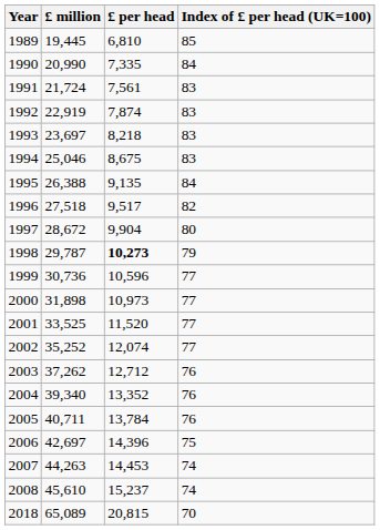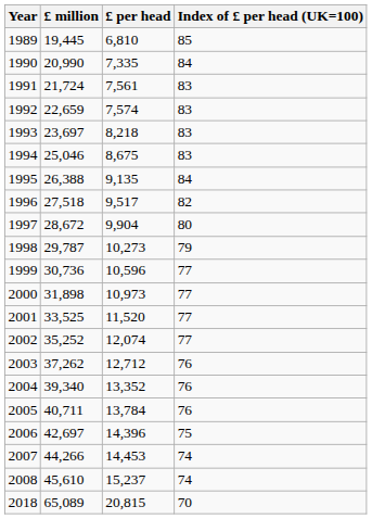 <table class="wikitable">
 <tr>
 <th>Year</th>
 <th>£ million</th>
 <th>£ per head</th>
 <th>Index of £ per head (UK=100)</th>
 </tr>
 <tr>
 <td>1989</td>
 <td>19,445</td>
 <td>6,810</td>
 <td>85</td>
 </tr>
 <tr>
 <td>1990</td>
 <td>20,990</td>
 <td>7,335</td>
 <td>84</td>
 </tr>
 <tr>
 <td>1991</td>
 <td>21,724</td>
 <td>7,561</td>
 <td>83</td>
 </tr>
 <tr>
 <td>1992</td>
-<td>22,919</td>
-<td>7,874</td>
+<td>22,659</td>
+<td>7,574</td>
 <td>83</td>
 </tr>
 <tr>
 <td>1993</td>
 <td>23,697</td>
 <td>8,218</td>
 <td>83</td>
 </tr>
 <tr>
 <td>1994</td>
 <td>25,046</td>
 <td>8,675</td>
 <td>83</td>
 </tr>
 <tr>
 <td>1995</td>
 <td>26,388</td>
 <td>9,135</td>
 <td>84</td>
 </tr>
 <tr>
 <td>1996</td>
 <td>27,518</td>
 <td>9,517</td>
 <td>82</td>
 </tr>
 <tr>
 <td>1997</td>
 <td>28,672</td>
 <td>9,904</td>
 <td>80</td>
 </tr>
 <tr>
 <td>1998</td>
 <td>29,787</td>
-<td><strong>10,273</strong></td>
+<td>10,273</td>
 <td>79</td>
 </tr>
 <tr>
 <td>1999</td>
 <td>30,736</td>
 <td>10,596</td>
 <td>77</td>
 </tr>
 <tr>
 <td>2000</td>
 <td>31,898</td>
 <td>10,973</td>
 <td>77</td>
 </tr>
 <tr>
 <td>2001</td>
 <td>33,525</td>
 <td>11,520</td>
 <td>77</td>
 </tr>
 <tr>
 <td>2002</td>
 <td>35,252</td>
 <td>12,074</td>
 <td>77</td>
 </tr>
 <tr>
 <td>2003</td>
 <td>37,262</td>
 <td>12,712</td>
 <td>76</td>
 </tr>
 <tr>
 <td>2004</td>
 <td>39,340</td>
 <td>13,352</td>
 <td>76</td>
 </tr>
 <tr>
 <td>2005</td>
 <td>40,711</td>
 <td>13,784</td>
 <td>76</td>
 </tr>
 <tr>
 <td>2006</td>
 <td>42,697</td>
 <td>14,396</td>
 <td>75</td>
 </tr>
 <tr>
 <td>2007</td>
-<td>44,263</td>
+<td>44,266</td>
 <td>14,453</td>
 <td>74</td>
 </tr>
 <tr>
 <td>2008</td>
 <td>45,610</td>
 <td>15,237</td>
 <td>74</td>
 </tr>
 <tr>
 <td>2018</td>
 <td>65,089</td>
 <td>20,815</td>
 <td>70</td>
 </tr>
 </table>
